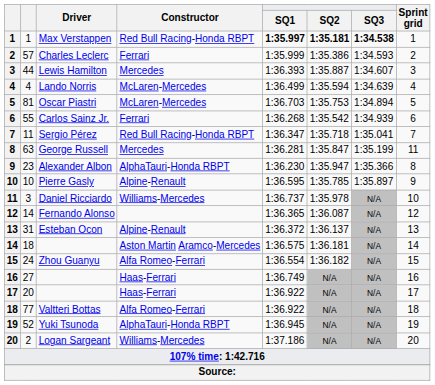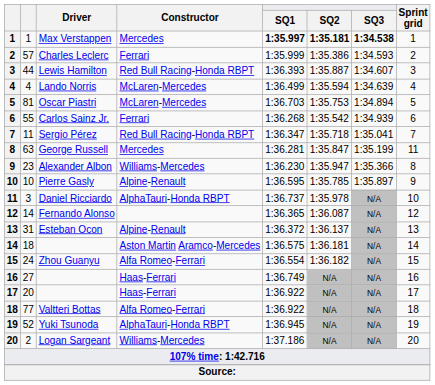 <table class="wikitable sortable" style="font-size: 85%;">
 <tr>
 <th rowspan="2"></th>
 <th rowspan="2"></th>
 <th rowspan="2">Driver</th>
 <th rowspan="2">Constructor</th>
 <th colspan="3" style="background:#eaecf0; text-align:center;"></th>
 <th rowspan="2">Sprint<br>grid</th>
 </tr>
 <tr>
 <th scope="col">SQ1</th>
 <th scope="col">SQ2</th>
 <th scope="col">SQ3</th>
 </tr>
 <tr>
 <th scope="row">1</th>
 <td align="center">1</td>
 <td data-sort-value="ver"> <a href='#'>Max Verstappen</a></td>
-<td><a href='#'>Red Bull Racing</a>-<a href='#'>Honda RBPT</a></td>
+<td><a href='#'>Mercedes</a></td>
 <td><strong>1:35.997</strong></td>
 <td><strong>1:35.181</strong></td>
 <td><strong>1:34.538</strong></td>
 <td align="center">1</td>
 </tr>
 <tr>
 <th scope="row">2</th>
 <td align="center">57</td>
 <td data-sort-value="lec"> <a href='#'>Charles Leclerc</a></td>
 <td><a href='#'>Ferrari</a></td>
 <td>1:35.999</td>
 <td>1:35.386</td>
 <td>1:34.593</td>
 <td align="center">2</td>
 </tr>
 <tr>
 <th scope="row">3</th>
 <td align="center">44</td>
 <td data-sort-value="ham"> <a href='#'>Lewis Hamilton</a></td>
-<td><a href='#'>Mercedes</a></td>
+<td><a href='#'>Red Bull Racing</a>-<a href='#'>Honda RBPT</a></td>
 <td>1:36.393</td>
 <td>1:35.887</td>
 <td>1:34.607</td>
 <td align="center">3</td>
 </tr>
 <tr>
 <th scope="row">4</th>
 <td align="center">4</td>
 <td data-sort-value="nor"> <a href='#'>Lando Norris</a></td>
 <td><a href='#'>McLaren</a>-<a href='#'>Mercedes</a></td>
 <td>1:36.499</td>
 <td>1:35.594</td>
 <td>1:34.639</td>
 <td align="center">4</td>
 </tr>
 <tr>
 <th scope="row">5</th>
 <td align="center">81</td>
 <td data-sort-value="pia"> <a href='#'>Oscar Piastri</a></td>
 <td><a href='#'>McLaren</a>-<a href='#'>Mercedes</a></td>
 <td>1:36.703</td>
 <td>1:35.753</td>
 <td>1:34.894</td>
 <td align="center">5</td>
 </tr>
 <tr>
 <th scope="row">6</th>
 <td align="center">55</td>
 <td data-sort-value="sai"> <a href='#'>Carlos Sainz Jr.</a></td>
 <td><a href='#'>Ferrari</a></td>
 <td>1:36.268</td>
 <td>1:35.542</td>
 <td>1:34.939</td>
 <td align="center">6</td>
 </tr>
 <tr>
 <th scope="row">7</th>
 <td align="center">11</td>
 <td data-sort-value="per"> <a href='#'>Sergio Pérez</a></td>
 <td><a href='#'>Red Bull Racing</a>-<a href='#'>Honda RBPT</a></td>
 <td>1:36.347</td>
 <td>1:35.718</td>
 <td>1:35.041</td>
 <td align="center">7</td>
 </tr>
 <tr>
 <th scope="row">8</th>
 <td align="center">63</td>
 <td data-sort-value="rus"> <a href='#'>George Russell</a></td>
 <td><a href='#'>Mercedes</a></td>
 <td>1:36.281</td>
 <td>1:35.847</td>
 <td>1:35.199</td>
 <td align="center">11</td>
 </tr>
 <tr>
 <th scope="row">9</th>
 <td align="center">23</td>
 <td data-sort-value="alb"> <a href='#'>Alexander Albon</a></td>
-<td><a href='#'>AlphaTauri</a>-<a href='#'>Honda RBPT</a></td>
+<td><a href='#'>Williams</a>-<a href='#'>Mercedes</a></td>
 <td>1:36.230</td>
 <td>1:35.947</td>
 <td>1:35.366</td>
 <td align="center">8</td>
 </tr>
 <tr>
 <th scope="row">10</th>
 <td align="center">10</td>
 <td data-sort-value="gas"> <a href='#'>Pierre Gasly</a></td>
 <td><a href='#'>Alpine</a>-<a href='#'>Renault</a></td>
 <td>1:36.595</td>
 <td>1:35.785</td>
 <td>1:35.897</td>
 <td align="center">9</td>
 </tr>
 <tr>
 <th scope="row">11</th>
 <td align="center">3</td>
 <td data-sort-value="ric"> <a href='#'>Daniel Ricciardo</a></td>
-<td><a href='#'>Williams</a>-<a href='#'>Mercedes</a></td>
+<td><a href='#'>AlphaTauri</a>-<a href='#'>Honda RBPT</a></td>
 <td>1:36.737</td>
 <td>1:35.978</td>
 <td style="background: silver" align="center" data-sort-value="20"><small>N/A</small></td>
 <td align="center">10</td>
 </tr>
 <tr>
 <th scope="row">12</th>
 <td align="center">14</td>
 <td data-sort-value="alo"> <a href='#'>Fernando Alonso</a></td>
 <td></td>
 <td>1:36.365</td>
 <td>1:36.087</td>
 <td style="background: silver" align="center" data-sort-value="20"><small>N/A</small></td>
 <td align="center">12</td>
 </tr>
 <tr>
 <th scope="row">13</th>
 <td align="center">31</td>
 <td data-sort-value="oco"> <a href='#'>Esteban Ocon</a></td>
 <td><a href='#'>Alpine</a>-<a href='#'>Renault</a></td>
 <td>1:36.372</td>
 <td>1:36.137</td>
 <td style="background: silver" align="center" data-sort-value="20"><small>N/A</small></td>
 <td align="center">13</td>
 </tr>
 <tr>
 <th scope="row">14</th>
 <td align="center">18</td>
 <td data-sort-value="str"></td>
 <td><a href='#'>Aston Martin</a> <a href='#'>Aramco</a>-<a href='#'>Mercedes</a></td>
 <td>1:36.575</td>
 <td>1:36.181</td>
 <td style="background: silver" align="center" data-sort-value="20"><small>N/A</small></td>
 <td align="center">14</td>
 </tr>
 <tr>
 <th scope="row">15</th>
 <td align="center">24</td>
 <td data-sort-value="zho"> <a href='#'>Zhou Guanyu</a></td>
 <td><a href='#'>Alfa Romeo</a>-<a href='#'>Ferrari</a></td>
 <td>1:36.554</td>
 <td>1:36.182</td>
 <td style="background: silver" align="center" data-sort-value="20"><small>N/A</small></td>
 <td align="center">15</td>
 </tr>
 <tr>
 <th scope="row">16</th>
 <td align="center">27</td>
 <td data-sort-value="hul"></td>
 <td><a href='#'>Haas</a>-<a href='#'>Ferrari</a></td>
 <td>1:36.749</td>
 <td style="background: silver" align="center" data-sort-value="20"><small>N/A</small></td>
 <td style="background: silver" align="center" data-sort-value="20"><small>N/A</small></td>
 <td align="center">16</td>
 </tr>
 <tr>
 <th scope="row">17</th>
 <td align="center">20</td>
 <td data-sort-value="mag"></td>
 <td><a href='#'>Haas</a>-<a href='#'>Ferrari</a></td>
 <td>1:36.922</td>
 <td style="background: silver" align="center" data-sort-value="20"><small>N/A</small></td>
 <td style="background: silver" align="center" data-sort-value="20"><small>N/A</small></td>
 <td align="center">17</td>
 </tr>
 <tr>
 <th scope="row">18</th>
 <td align="center">77</td>
 <td data-sort-value="bot"> <a href='#'>Valtteri Bottas</a></td>
 <td><a href='#'>Alfa Romeo</a>-<a href='#'>Ferrari</a></td>
 <td>1:36.922</td>
 <td style="background: silver" align="center" data-sort-value="20"><small>N/A</small></td>
 <td style="background: silver" align="center" data-sort-value="20"><small>N/A</small></td>
 <td align="center" data-sort-value="20">18</td>
 </tr>
 <tr>
 <th scope="row">19</th>
 <td align="center">52</td>
 <td data-sort-value="tsu"> <a href='#'>Yuki Tsunoda</a></td>
 <td><a href='#'>AlphaTauri</a>-<a href='#'>Honda RBPT</a></td>
 <td>1:36.945</td>
 <td style="background: silver" align="center" data-sort-value="20"><small>N/A</small></td>
 <td style="background: silver" align="center" data-sort-value="20"><small>N/A</small></td>
 <td align="center">19</td>
 </tr>
 <tr>
 <th scope="row">20</th>
 <td align="center">2</td>
 <td data-sort-value="sar"> <a href='#'>Logan Sargeant</a></td>
 <td><a href='#'>Williams</a>-<a href='#'>Mercedes</a></td>
 <td>1:37.186</td>
 <td style="background: silver" align="center" data-sort-value="20"><small>N/A</small></td>
 <td style="background: silver" align="center" data-sort-value="20"><small>N/A</small></td>
 <td align="center">20</td>
 </tr>
 <tr class="sortbottom">
 <td colspan="8" style="background-color:#eaecf0;text-align:center"><strong><a href='#'>107% time</a>: 1:42.716</strong></td>
 </tr>
 <tr class="sortbottom">
 </tr>
 <tr>
 <th colspan="8">Source:</th>
 </tr>
 </table>
